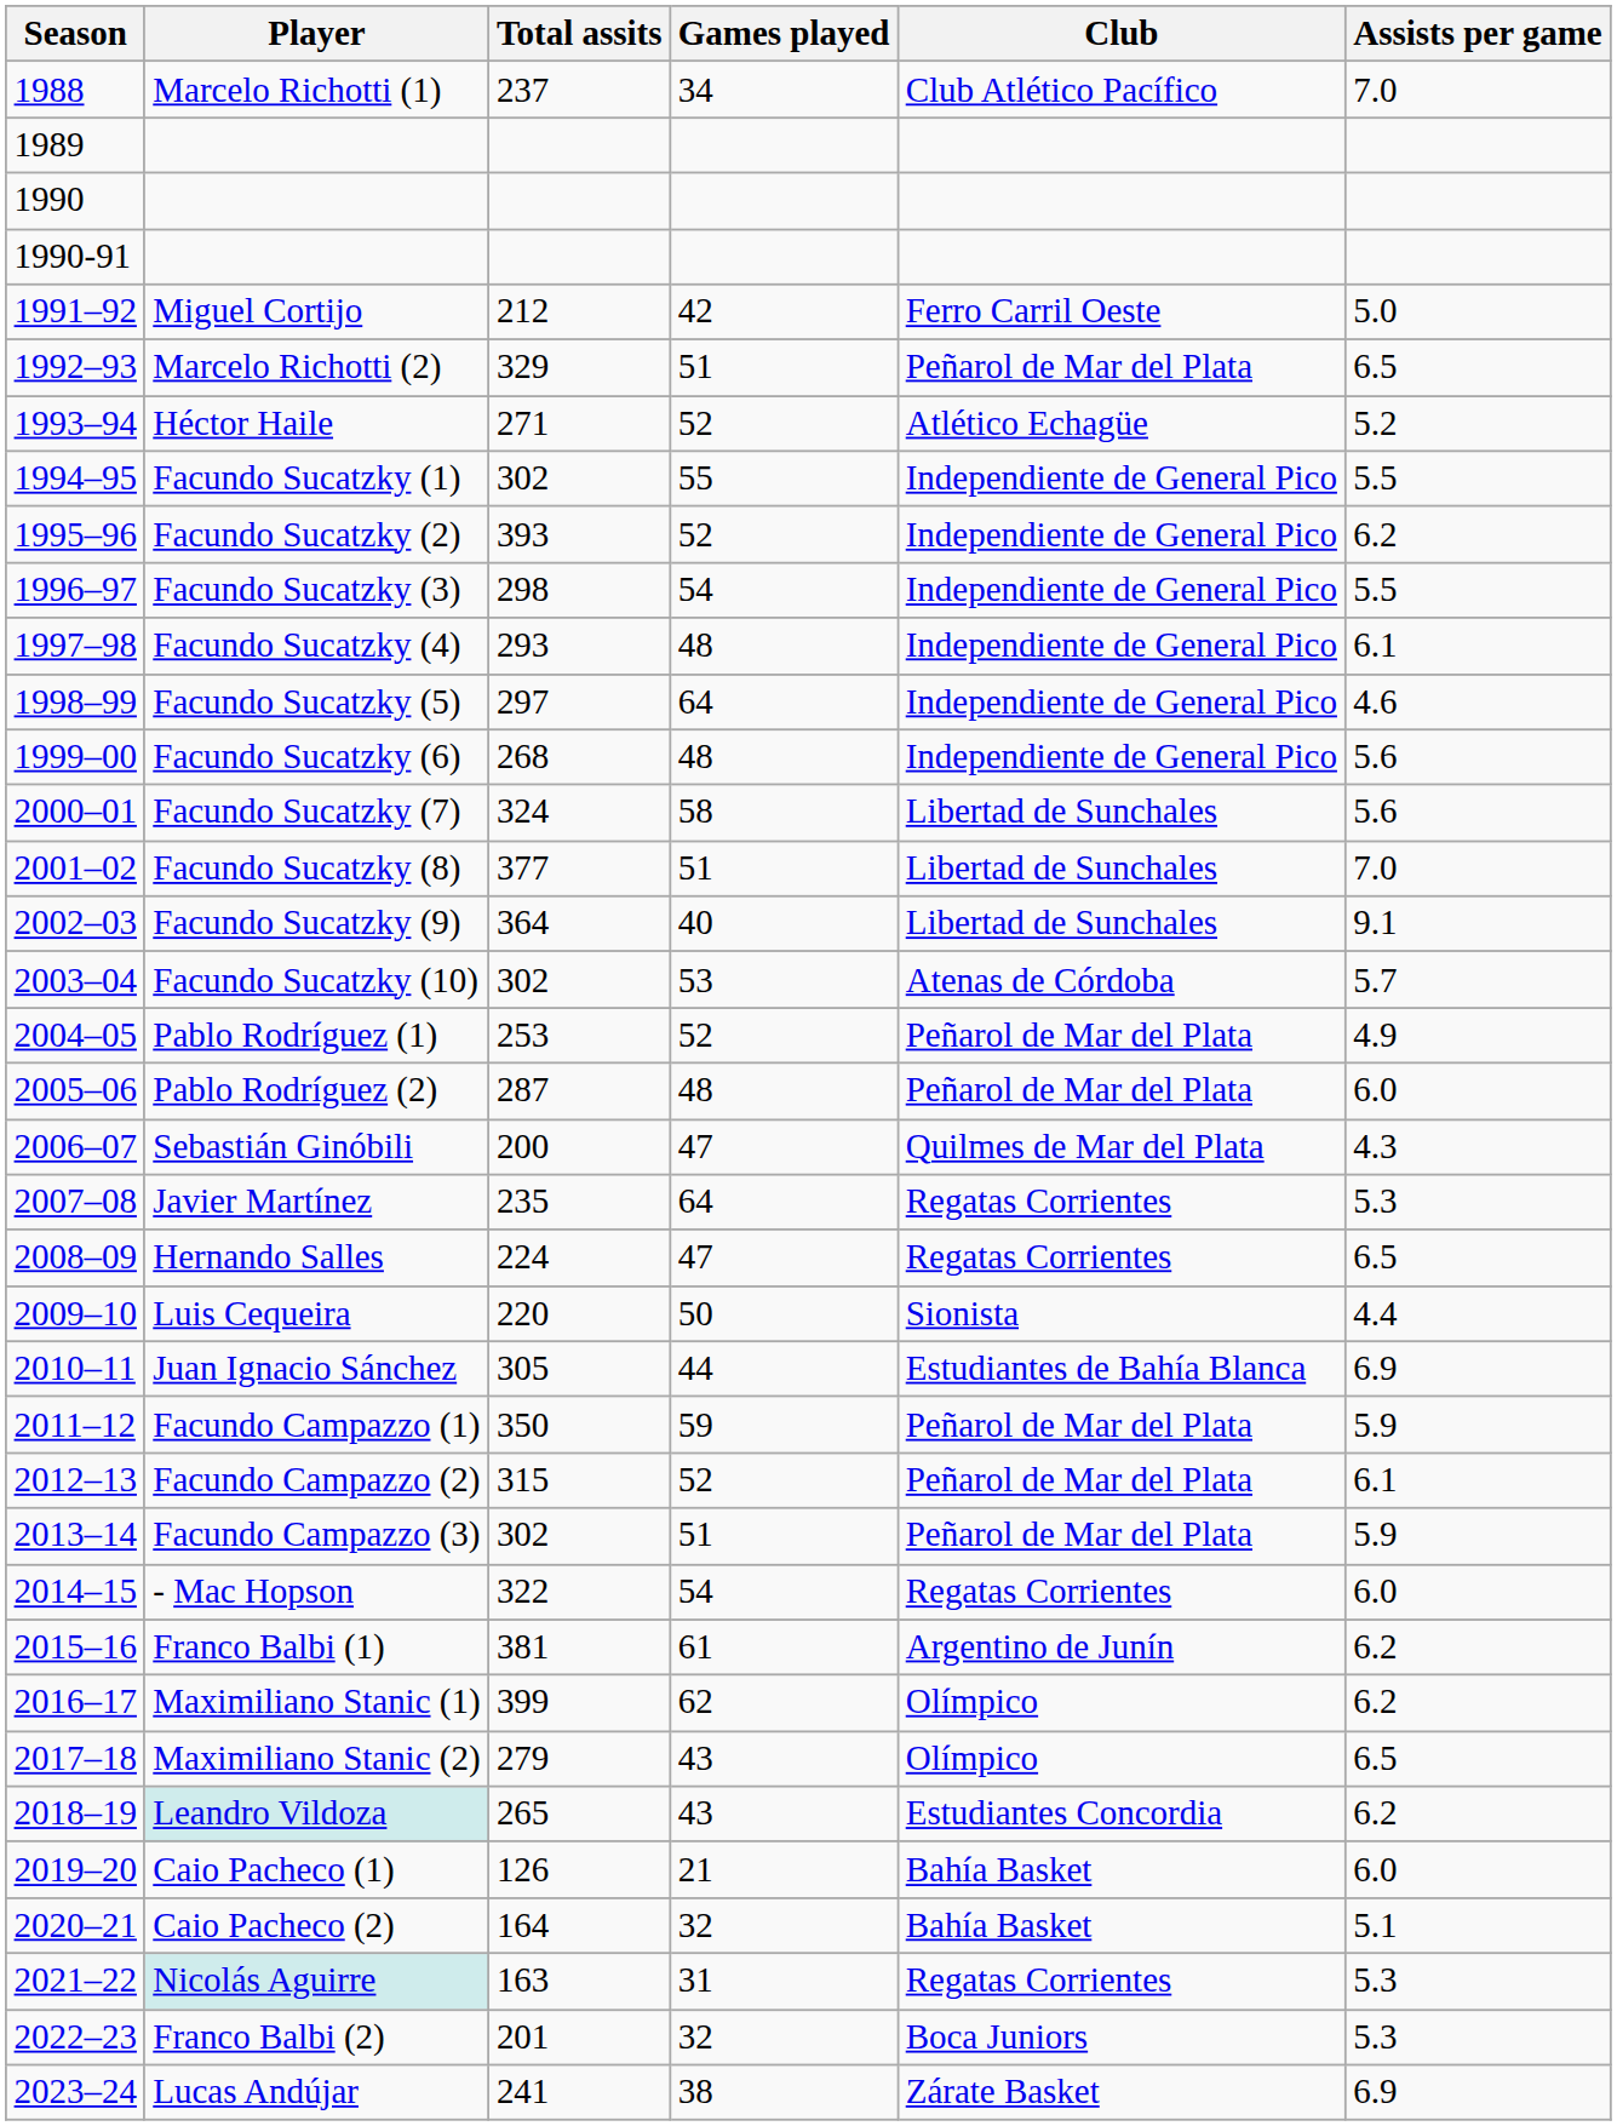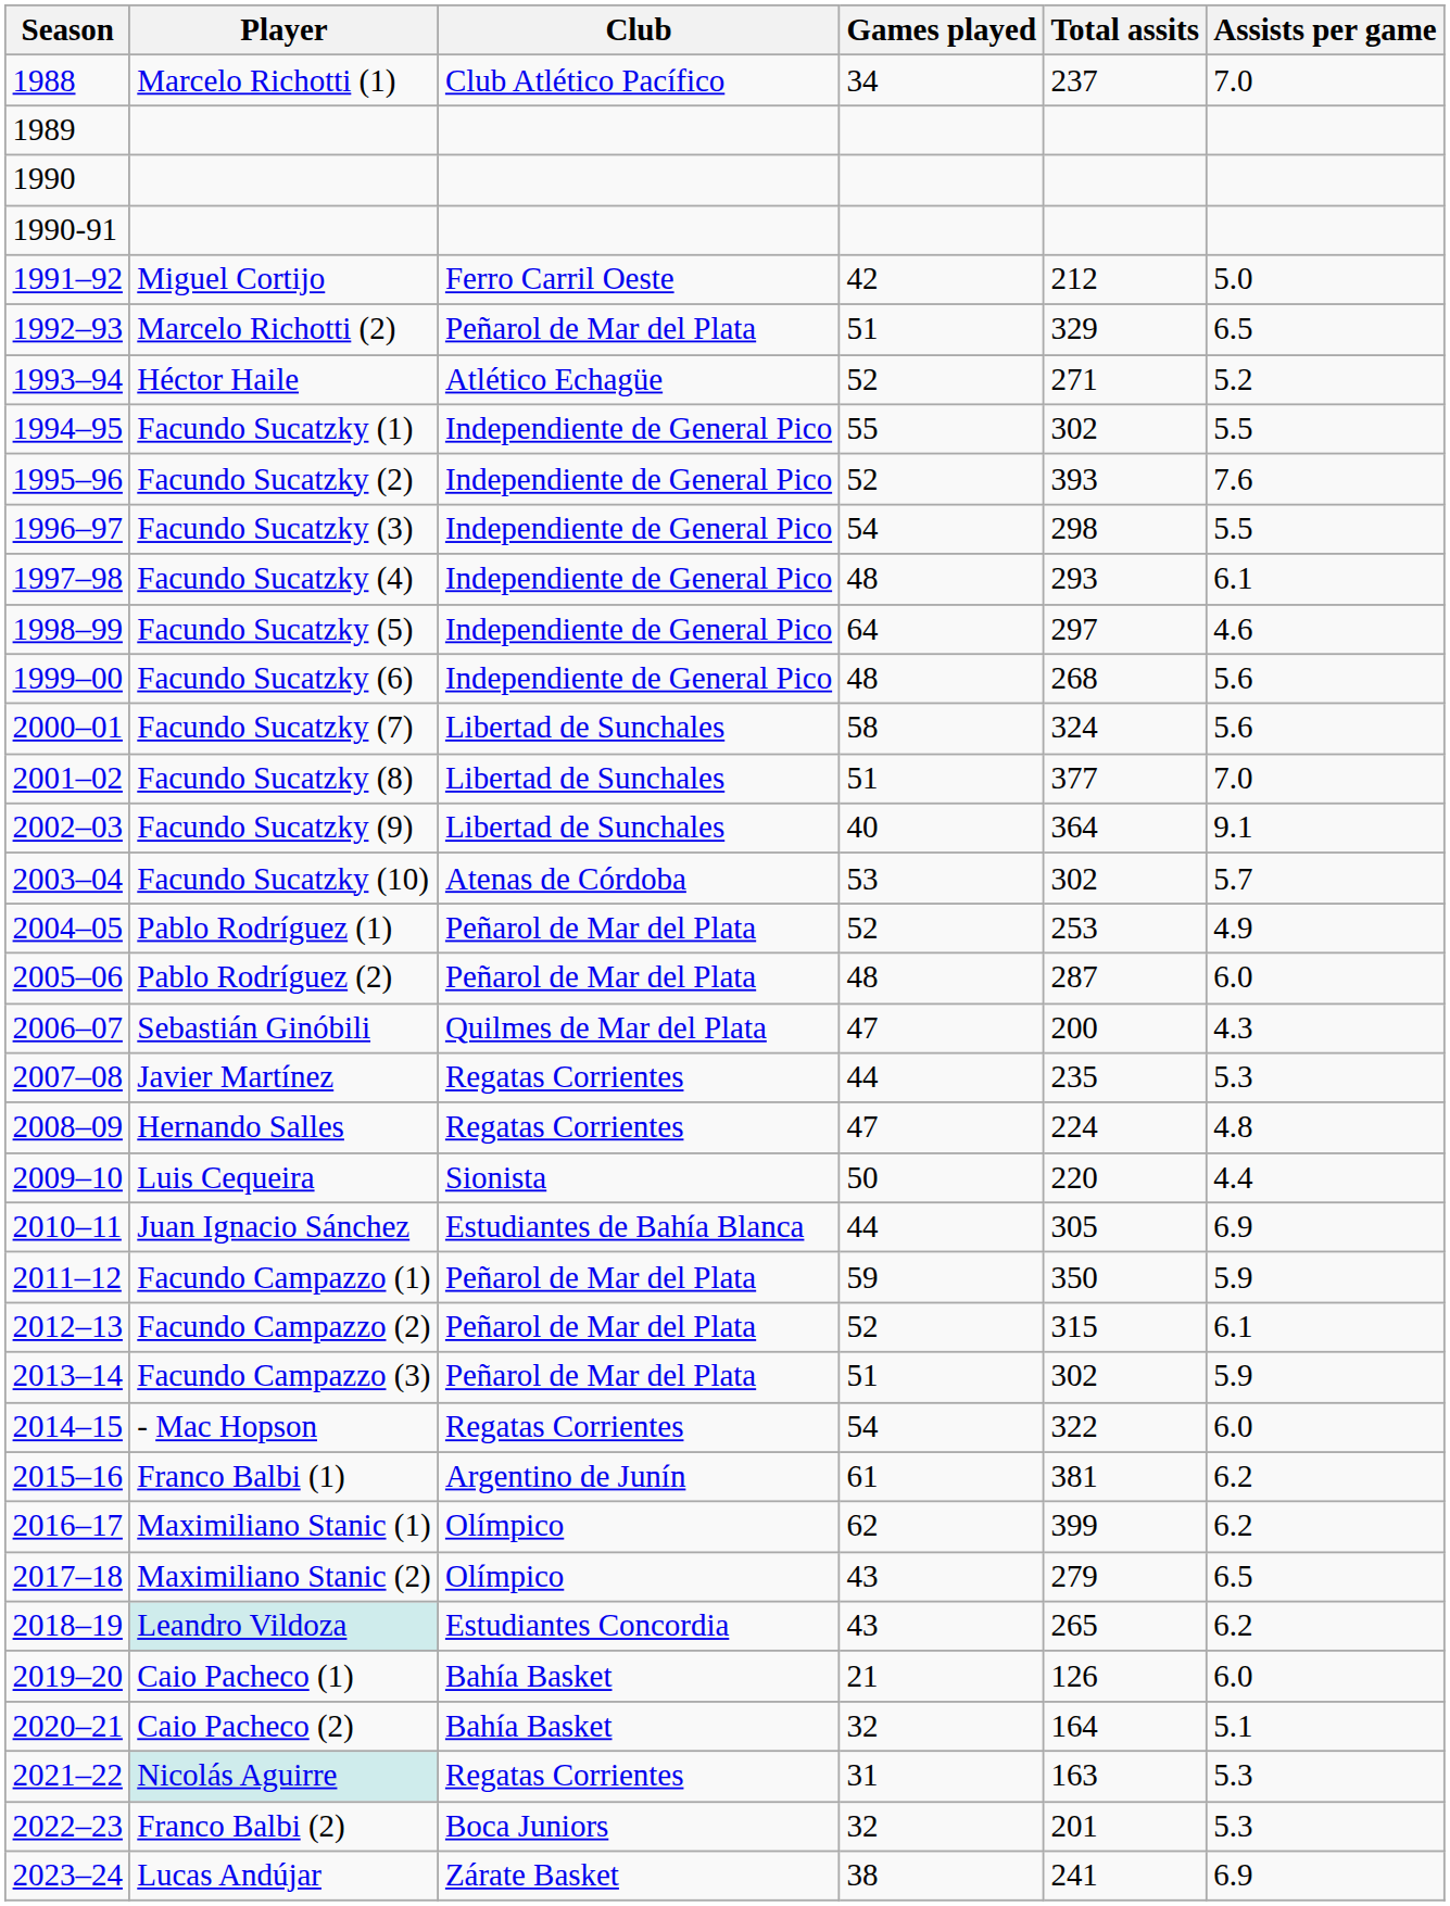 <table class="wikitable sortable">
 <tr>
 <th>Season</th>
 <th>Player</th>
+<th>Club</th>
+<th>Games played</th>
 <th>Total assits</th>
-<th>Games played</th>
-<th>Club</th>
 <th>Assists per game</th>
 </tr>
 <tr>
 <td><a href='#'>1988</a></td>
 <td> <a href='#'>Marcelo Richotti</a> (1)</td>
+<td><a href='#'>Club Atlético Pacífico</a></td>
+<td>34</td>
 <td>237</td>
-<td>34</td>
-<td><a href='#'>Club Atlético Pacífico</a></td>
 <td>7.0</td>
 </tr>
 <tr>
 <td>1989</td>
 <td></td>
 <td></td>
 <td></td>
 <td></td>
 <td></td>
 </tr>
 <tr>
 <td>1990</td>
 <td></td>
 <td></td>
 <td></td>
 <td></td>
 <td></td>
 </tr>
 <tr>
 <td>1990-91</td>
 <td></td>
 <td></td>
 <td></td>
 <td></td>
 <td></td>
 </tr>
 <tr>
 <td><a href='#'>1991–92</a></td>
 <td> <a href='#'>Miguel Cortijo</a></td>
+<td><a href='#'>Ferro Carril Oeste</a></td>
+<td>42</td>
 <td>212</td>
-<td>42</td>
-<td><a href='#'>Ferro Carril Oeste</a></td>
 <td>5.0</td>
 </tr>
 <tr>
 <td><a href='#'>1992–93</a></td>
 <td> <a href='#'>Marcelo Richotti</a> (2)</td>
+<td><a href='#'>Peñarol de Mar del Plata</a></td>
+<td>51</td>
 <td>329</td>
-<td>51</td>
-<td><a href='#'>Peñarol de Mar del Plata</a></td>
 <td>6.5</td>
 </tr>
 <tr>
 <td><a href='#'>1993–94</a></td>
 <td> <a href='#'>Héctor Haile</a></td>
+<td><a href='#'>Atlético Echagüe</a></td>
+<td>52</td>
 <td>271</td>
-<td>52</td>
-<td><a href='#'>Atlético Echagüe</a></td>
 <td>5.2</td>
 </tr>
 <tr>
 <td><a href='#'>1994–95</a></td>
 <td> <a href='#'>Facundo Sucatzky</a> (1)</td>
+<td><a href='#'>Independiente de General Pico</a></td>
+<td>55</td>
 <td>302</td>
-<td>55</td>
-<td><a href='#'>Independiente de General Pico</a></td>
 <td>5.5</td>
 </tr>
 <tr>
 <td><a href='#'>1995–96</a></td>
 <td> <a href='#'>Facundo Sucatzky</a> (2)</td>
+<td><a href='#'>Independiente de General Pico</a></td>
+<td>52</td>
 <td>393</td>
-<td>52</td>
-<td><a href='#'>Independiente de General Pico</a></td>
-<td>6.2</td>
+<td>7.6</td>
 </tr>
 <tr>
 <td><a href='#'>1996–97</a></td>
 <td> <a href='#'>Facundo Sucatzky</a> (3)</td>
+<td><a href='#'>Independiente de General Pico</a></td>
+<td>54</td>
 <td>298</td>
-<td>54</td>
-<td><a href='#'>Independiente de General Pico</a></td>
 <td>5.5</td>
 </tr>
 <tr>
 <td><a href='#'>1997–98</a></td>
 <td> <a href='#'>Facundo Sucatzky</a> (4)</td>
+<td><a href='#'>Independiente de General Pico</a></td>
+<td>48</td>
 <td>293</td>
-<td>48</td>
-<td><a href='#'>Independiente de General Pico</a></td>
 <td>6.1</td>
 </tr>
 <tr>
 <td><a href='#'>1998–99</a></td>
 <td> <a href='#'>Facundo Sucatzky</a> (5)</td>
+<td><a href='#'>Independiente de General Pico</a></td>
+<td>64</td>
 <td>297</td>
-<td>64</td>
-<td><a href='#'>Independiente de General Pico</a></td>
 <td>4.6</td>
 </tr>
 <tr>
 <td><a href='#'>1999–00</a></td>
 <td> <a href='#'>Facundo Sucatzky</a> (6)</td>
+<td><a href='#'>Independiente de General Pico</a></td>
+<td>48</td>
 <td>268</td>
-<td>48</td>
-<td><a href='#'>Independiente de General Pico</a></td>
 <td>5.6</td>
 </tr>
 <tr>
 <td><a href='#'>2000–01</a></td>
 <td> <a href='#'>Facundo Sucatzky</a> (7)</td>
+<td><a href='#'>Libertad de Sunchales</a></td>
+<td>58</td>
 <td>324</td>
-<td>58</td>
-<td><a href='#'>Libertad de Sunchales</a></td>
 <td>5.6</td>
 </tr>
 <tr>
 <td><a href='#'>2001–02</a></td>
 <td> <a href='#'>Facundo Sucatzky</a> (8)</td>
+<td><a href='#'>Libertad de Sunchales</a></td>
+<td>51</td>
 <td>377</td>
-<td>51</td>
-<td><a href='#'>Libertad de Sunchales</a></td>
 <td>7.0</td>
 </tr>
 <tr>
 <td><a href='#'>2002–03</a></td>
 <td> <a href='#'>Facundo Sucatzky</a> (9)</td>
+<td><a href='#'>Libertad de Sunchales</a></td>
+<td>40</td>
 <td>364</td>
-<td>40</td>
-<td><a href='#'>Libertad de Sunchales</a></td>
 <td>9.1</td>
 </tr>
 <tr>
 <td><a href='#'>2003–04</a></td>
 <td> <a href='#'>Facundo Sucatzky</a> (10)</td>
+<td><a href='#'>Atenas de Córdoba</a></td>
+<td>53</td>
 <td>302</td>
-<td>53</td>
-<td><a href='#'>Atenas de Córdoba</a></td>
 <td>5.7</td>
 </tr>
 <tr>
 <td><a href='#'>2004–05</a></td>
 <td> <a href='#'>Pablo Rodríguez</a> (1)</td>
+<td><a href='#'>Peñarol de Mar del Plata</a></td>
+<td>52</td>
 <td>253</td>
-<td>52</td>
-<td><a href='#'>Peñarol de Mar del Plata</a></td>
 <td>4.9</td>
 </tr>
 <tr>
 <td><a href='#'>2005–06</a></td>
 <td> <a href='#'>Pablo Rodríguez</a> (2)</td>
+<td><a href='#'>Peñarol de Mar del Plata</a></td>
+<td>48</td>
 <td>287</td>
-<td>48</td>
-<td><a href='#'>Peñarol de Mar del Plata</a></td>
 <td>6.0</td>
 </tr>
 <tr>
 <td><a href='#'>2006–07</a></td>
 <td> <a href='#'>Sebastián Ginóbili</a></td>
+<td><a href='#'>Quilmes de Mar del Plata</a></td>
+<td>47</td>
 <td>200</td>
-<td>47</td>
-<td><a href='#'>Quilmes de Mar del Plata</a></td>
 <td>4.3</td>
 </tr>
 <tr>
 <td><a href='#'>2007–08</a></td>
 <td> <a href='#'>Javier Martínez</a></td>
+<td><a href='#'>Regatas Corrientes</a></td>
+<td>44</td>
 <td>235</td>
-<td>64</td>
-<td><a href='#'>Regatas Corrientes</a></td>
 <td>5.3</td>
 </tr>
 <tr>
 <td><a href='#'>2008–09</a></td>
 <td> <a href='#'>Hernando Salles</a></td>
+<td><a href='#'>Regatas Corrientes</a></td>
+<td>47</td>
 <td>224</td>
-<td>47</td>
-<td><a href='#'>Regatas Corrientes</a></td>
-<td>6.5</td>
+<td>4.8</td>
 </tr>
 <tr>
 <td><a href='#'>2009–10</a></td>
 <td> <a href='#'>Luis Cequeira</a></td>
+<td><a href='#'>Sionista</a></td>
+<td>50</td>
 <td>220</td>
-<td>50</td>
-<td><a href='#'>Sionista</a></td>
 <td>4.4</td>
 </tr>
 <tr>
 <td><a href='#'>2010–11</a></td>
 <td> <a href='#'>Juan Ignacio Sánchez</a></td>
+<td><a href='#'>Estudiantes de Bahía Blanca</a></td>
+<td>44</td>
 <td>305</td>
-<td>44</td>
-<td><a href='#'>Estudiantes de Bahía Blanca</a></td>
 <td>6.9</td>
 </tr>
 <tr>
 <td><a href='#'>2011–12</a></td>
 <td> <a href='#'>Facundo Campazzo</a> (1)</td>
+<td><a href='#'>Peñarol de Mar del Plata</a></td>
+<td>59</td>
 <td>350</td>
-<td>59</td>
-<td><a href='#'>Peñarol de Mar del Plata</a></td>
 <td>5.9</td>
 </tr>
 <tr>
 <td><a href='#'>2012–13</a></td>
 <td> <a href='#'>Facundo Campazzo</a> (2)</td>
+<td><a href='#'>Peñarol de Mar del Plata</a></td>
+<td>52</td>
 <td>315</td>
-<td>52</td>
-<td><a href='#'>Peñarol de Mar del Plata</a></td>
 <td>6.1</td>
 </tr>
 <tr>
 <td><a href='#'>2013–14</a></td>
 <td> <a href='#'>Facundo Campazzo</a> (3)</td>
+<td><a href='#'>Peñarol de Mar del Plata</a></td>
+<td>51</td>
 <td>302</td>
-<td>51</td>
-<td><a href='#'>Peñarol de Mar del Plata</a></td>
 <td>5.9</td>
 </tr>
 <tr>
 <td><a href='#'>2014–15</a></td>
 <td>- <a href='#'>Mac Hopson</a></td>
+<td><a href='#'>Regatas Corrientes</a></td>
+<td>54</td>
 <td>322</td>
-<td>54</td>
-<td><a href='#'>Regatas Corrientes</a></td>
 <td>6.0</td>
 </tr>
 <tr>
 <td><a href='#'>2015–16</a></td>
 <td> <a href='#'>Franco Balbi</a> (1)</td>
+<td><a href='#'>Argentino de Junín</a></td>
+<td>61</td>
 <td>381</td>
-<td>61</td>
-<td><a href='#'>Argentino de Junín</a></td>
 <td>6.2</td>
 </tr>
 <tr>
 <td><a href='#'>2016–17</a></td>
 <td> <a href='#'>Maximiliano Stanic</a> (1)</td>
+<td><a href='#'>Olímpico</a></td>
+<td>62</td>
 <td>399</td>
-<td>62</td>
-<td><a href='#'>Olímpico</a></td>
 <td>6.2</td>
 </tr>
 <tr>
 <td><a href='#'>2017–18</a></td>
 <td> <a href='#'>Maximiliano Stanic</a> (2)</td>
+<td><a href='#'>Olímpico</a></td>
+<td>43</td>
 <td>279</td>
-<td>43</td>
-<td><a href='#'>Olímpico</a></td>
 <td>6.5</td>
 </tr>
 <tr>
 <td><a href='#'>2018–19</a></td>
 <td bgcolor="#CFECEC"> <a href='#'>Leandro Vildoza</a></td>
+<td><a href='#'>Estudiantes Concordia</a></td>
+<td>43</td>
 <td>265</td>
-<td>43</td>
-<td><a href='#'>Estudiantes Concordia</a></td>
 <td>6.2</td>
 </tr>
 <tr>
 <td><a href='#'>2019–20</a></td>
 <td> <a href='#'>Caio Pacheco</a> (1)</td>
+<td><a href='#'>Bahía Basket</a></td>
+<td>21</td>
 <td>126</td>
-<td>21</td>
-<td><a href='#'>Bahía Basket</a></td>
 <td>6.0</td>
 </tr>
 <tr>
 <td><a href='#'>2020–21</a></td>
 <td> <a href='#'>Caio Pacheco</a> (2)</td>
+<td><a href='#'>Bahía Basket</a></td>
+<td>32</td>
 <td>164</td>
-<td>32</td>
-<td><a href='#'>Bahía Basket</a></td>
 <td>5.1</td>
 </tr>
 <tr>
 <td><a href='#'>2021–22</a></td>
 <td bgcolor="#CFECEC"> <a href='#'>Nicolás Aguirre</a></td>
+<td><a href='#'>Regatas Corrientes</a></td>
+<td>31</td>
 <td>163</td>
-<td>31</td>
-<td><a href='#'>Regatas Corrientes</a></td>
 <td>5.3</td>
 </tr>
 <tr>
 <td><a href='#'>2022–23</a></td>
 <td> <a href='#'>Franco Balbi</a> (2)</td>
+<td><a href='#'>Boca Juniors</a></td>
+<td>32</td>
 <td>201</td>
-<td>32</td>
-<td><a href='#'>Boca Juniors</a></td>
 <td>5.3</td>
 </tr>
 <tr>
 <td><a href='#'>2023–24</a></td>
 <td> <a href='#'>Lucas Andújar</a></td>
+<td><a href='#'>Zárate Basket</a></td>
+<td>38</td>
 <td>241</td>
-<td>38</td>
-<td><a href='#'>Zárate Basket</a></td>
 <td>6.9</td>
 </tr>
 </table>
